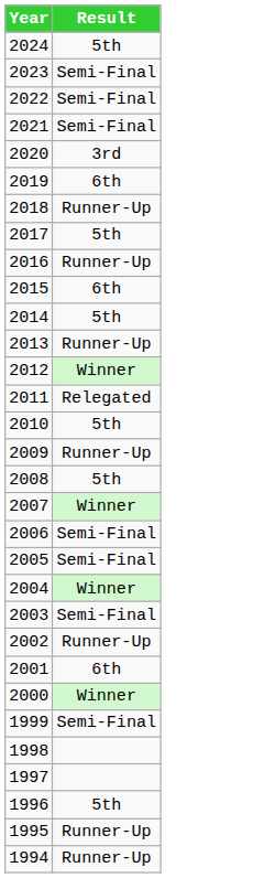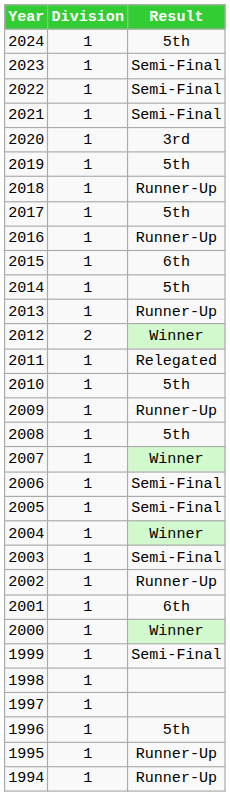 <table class="wikitable" border="2" style="text-align:center; float:center">
 <tr>
 <th style=background:#32CD32;color:white;><strong>Year</strong></th>
+<th style=background:#32CD32;color:white;><strong>Division</strong></th>
 <th style=background:#32CD32;color:white;><strong>Result</strong></th>
 </tr>
 <tr>
 <td>2024</td>
+<td>1</td>
 <td>5th</td>
 </tr>
 <tr>
 <td>2023</td>
+<td>1</td>
 <td>Semi-Final</td>
 </tr>
 <tr>
 <td>2022</td>
+<td>1</td>
 <td>Semi-Final</td>
 </tr>
 <tr>
 <td>2021</td>
+<td>1</td>
 <td>Semi-Final</td>
 </tr>
 <tr>
 <td>2020</td>
+<td>1</td>
 <td>3rd</td>
 </tr>
 <tr>
 <td>2019</td>
-<td>6th</td>
+<td>1</td>
+<td>5th</td>
 </tr>
 <tr>
 <td>2018</td>
+<td>1</td>
 <td>Runner-Up</td>
 </tr>
 <tr>
 <td>2017</td>
+<td>1</td>
 <td>5th</td>
 </tr>
 <tr>
 <td>2016</td>
+<td>1</td>
 <td>Runner-Up</td>
 </tr>
 <tr>
 <td>2015</td>
+<td>1</td>
 <td>6th</td>
 </tr>
 <tr>
 <td>2014</td>
+<td>1</td>
 <td>5th</td>
 </tr>
 <tr>
 <td>2013</td>
+<td>1</td>
 <td>Runner-Up</td>
 </tr>
 <tr>
 <td>2012</td>
+<td>2</td>
 <td style="text-align:center; background:#D1F9CD">Winner</td>
 </tr>
 <tr>
 <td>2011</td>
+<td>1</td>
 <td>Relegated</td>
 </tr>
 <tr>
 <td>2010</td>
+<td>1</td>
 <td>5th</td>
 </tr>
 <tr>
 <td>2009</td>
+<td>1</td>
 <td>Runner-Up</td>
 </tr>
 <tr>
 <td>2008</td>
+<td>1</td>
 <td>5th</td>
 </tr>
 <tr>
 <td>2007</td>
+<td>1</td>
 <td style="text-align:center; background:#D1F9CD">Winner</td>
 </tr>
 <tr>
 <td>2006</td>
+<td>1</td>
 <td>Semi-Final</td>
 </tr>
 <tr>
 <td>2005</td>
+<td>1</td>
 <td>Semi-Final</td>
 </tr>
 <tr>
 <td>2004</td>
+<td>1</td>
 <td style="text-align:center; background:#D1F9CD">Winner</td>
 </tr>
 <tr>
 <td>2003</td>
+<td>1</td>
 <td>Semi-Final</td>
 </tr>
 <tr>
 <td>2002</td>
+<td>1</td>
 <td>Runner-Up</td>
 </tr>
 <tr>
 <td>2001</td>
+<td>1</td>
 <td>6th</td>
 </tr>
 <tr>
 <td>2000</td>
+<td>1</td>
 <td style="text-align:center; background:#D1F9CD">Winner</td>
 </tr>
 <tr>
 <td>1999</td>
+<td>1</td>
 <td>Semi-Final</td>
 </tr>
 <tr>
 <td>1998</td>
+<td>1</td>
 <td></td>
 </tr>
 <tr>
 <td>1997</td>
+<td>1</td>
 <td></td>
 </tr>
 <tr>
 <td>1996</td>
+<td>1</td>
 <td>5th</td>
 </tr>
 <tr>
 <td>1995</td>
+<td>1</td>
 <td>Runner-Up</td>
 </tr>
 <tr>
 <td>1994</td>
+<td>1</td>
 <td>Runner-Up</td>
 </tr>
 </table>
